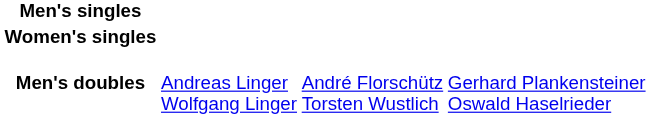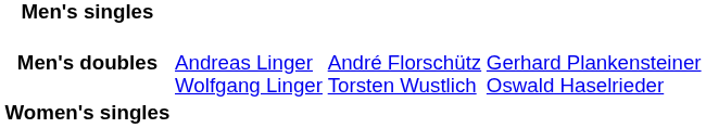 <table>
 <tr>
 <th scope="row">Men's singles<br></th>
-<td></td>
-<td></td>
-<td></td>
-</tr>
-<tr>
-<th scope="row">Women's singles<br></th>
 <td></td>
 <td></td>
 <td></td>
 </tr>
 <tr>
 <th scope="row">Men's doubles<br></th>
 <td><br><a href='#'>Andreas Linger</a><br><a href='#'>Wolfgang Linger</a></td>
 <td><br><a href='#'>André Florschütz</a><br><a href='#'>Torsten Wustlich</a></td>
 <td><br><a href='#'>Gerhard Plankensteiner</a><br><a href='#'>Oswald Haselrieder</a></td>
 </tr>
+<tr>
+<th scope="row">Women's singles<br></th>
+<td></td>
+<td></td>
+<td></td>
+</tr>
 </table>
